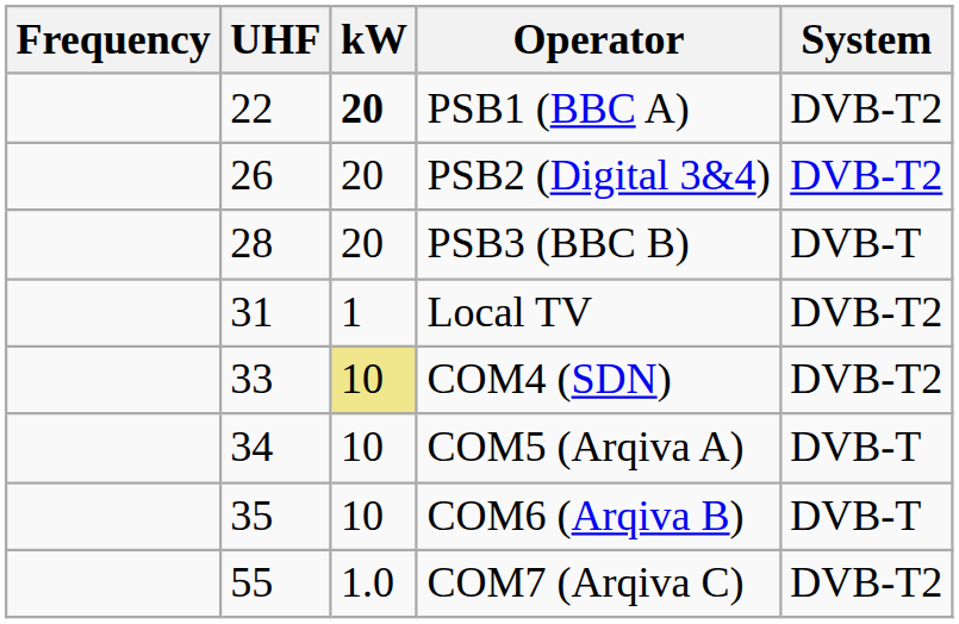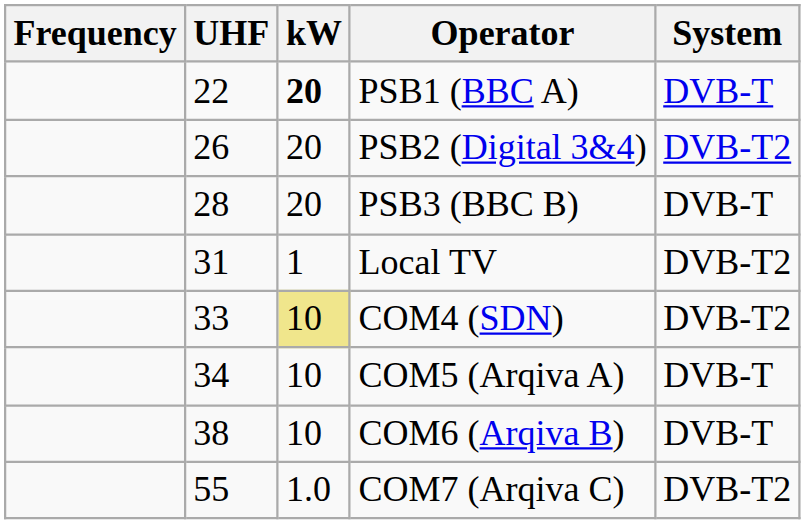 <table class="wikitable sortable">
 <tr>
 <th>Frequency</th>
 <th>UHF</th>
 <th>kW</th>
 <th>Operator</th>
 <th>System</th>
 </tr>
 <tr>
 <td></td>
 <td>22</td>
 <td><strong>20</strong></td>
 <td>PSB1 (<a href='#'>BBC</a> A)</td>
-<td>DVB-T2</td>
+<td><a href='#'>DVB-T</a></td>
 </tr>
 <tr>
 <td></td>
 <td>26</td>
 <td>20</td>
 <td>PSB2 (<a href='#'>Digital 3&4</a>)</td>
 <td><a href='#'>DVB-T2</a></td>
 </tr>
 <tr>
 <td></td>
 <td>28</td>
 <td>20</td>
 <td>PSB3 (BBC B)</td>
 <td>DVB-T</td>
 </tr>
 <tr>
 <td></td>
 <td>31</td>
 <td>1</td>
 <td>Local TV</td>
 <td>DVB-T2</td>
 </tr>
 <tr>
 <td></td>
 <td>33</td>
 <td style="background: khaki;">10</td>
 <td>COM4 (<a href='#'>SDN</a>)</td>
 <td>DVB-T2</td>
 </tr>
 <tr>
 <td></td>
 <td>34</td>
 <td>10</td>
 <td>COM5 (Arqiva A)</td>
 <td>DVB-T</td>
 </tr>
 <tr>
 <td></td>
-<td>35</td>
+<td>38</td>
 <td>10</td>
 <td>COM6 (<a href='#'>Arqiva B</a>)</td>
 <td>DVB-T</td>
 </tr>
 <tr>
 <td></td>
 <td>55</td>
 <td>1.0</td>
 <td>COM7 (Arqiva C)</td>
 <td>DVB-T2</td>
 </tr>
 </table>
